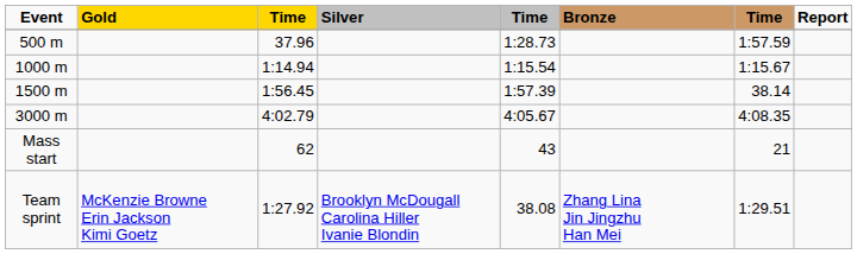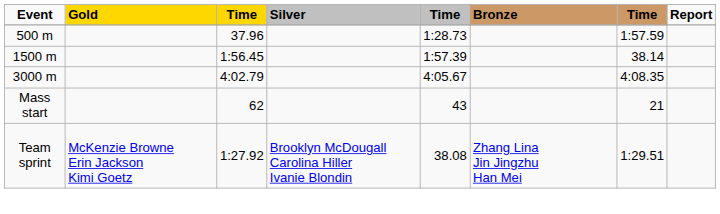 <table class="wikitable">
 <tr>
 <td width="80" align="center"><strong>Event</strong></td>
 <td width="240" bgcolor="gold"><strong>Gold</strong></td>
 <td width="50" bgcolor="gold" align="center"><strong>Time</strong></td>
 <td width="240" bgcolor="silver"><strong>Silver</strong></td>
 <td width="50" bgcolor="silver" align="center"><strong>Time</strong></td>
 <td width="240" bgcolor="#CC9966"><strong>Bronze</strong></td>
 <td width="50" bgcolor="#CC9966" align="center"><strong>Time</strong></td>
 <td width="50" align="center"><strong>Report</strong></td>
 </tr>
 <tr bgcolor="#cccccc">
 </tr>
 <tr>
 <td align="center">500 m</td>
 <td></td>
 <td align="right">37.96</td>
 <td></td>
 <td align="right">1:28.73</td>
 <td></td>
 <td align="right">1:57.59</td>
-<td align="center"></td>
-</tr>
-<tr>
-<td align="center">1000 m</td>
-<td></td>
-<td align="right">1:14.94</td>
-<td></td>
-<td align="right">1:15.54</td>
-<td></td>
-<td align="right">1:15.67</td>
 <td align="center"></td>
 </tr>
 <tr>
 <td align="center">1500 m</td>
 <td></td>
 <td align="right">1:56.45</td>
 <td></td>
 <td align="right">1:57.39</td>
 <td></td>
 <td align="right">38.14</td>
 <td align="center"></td>
 </tr>
 <tr>
 <td align="center">3000 m</td>
 <td></td>
 <td align="right">4:02.79<br><strong></strong></td>
 <td></td>
 <td align="right">4:05.67</td>
 <td></td>
 <td align="right">4:08.35</td>
 <td align="center"></td>
 </tr>
 <tr>
 <td align="center">Mass start</td>
 <td></td>
 <td align="right">62</td>
 <td></td>
 <td align="right">43</td>
 <td></td>
 <td align="right">21</td>
 <td align="center"></td>
 </tr>
 <tr>
 <td align="center">Team sprint</td>
 <td><br><a href='#'>McKenzie Browne</a><br><a href='#'>Erin Jackson</a><br><a href='#'>Kimi Goetz</a></td>
 <td align="right">1:27.92</td>
 <td><br><a href='#'>Brooklyn McDougall</a><br><a href='#'>Carolina Hiller</a><br><a href='#'>Ivanie Blondin</a></td>
 <td align="right">38.08</td>
 <td><br><a href='#'>Zhang Lina</a><br><a href='#'>Jin Jingzhu</a><br><a href='#'>Han Mei</a></td>
 <td align="right">1:29.51</td>
 <td align="center"></td>
 </tr>
 </table>
